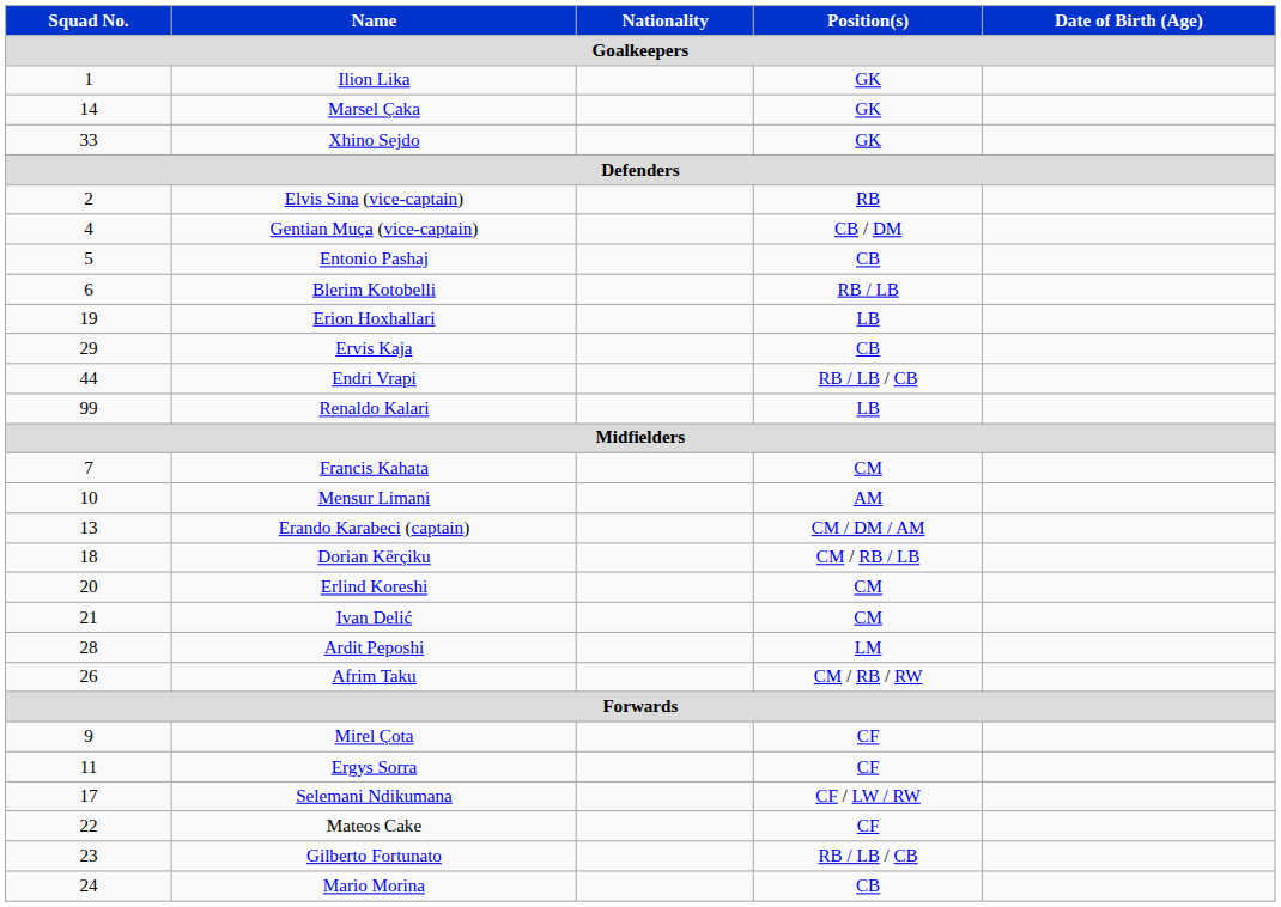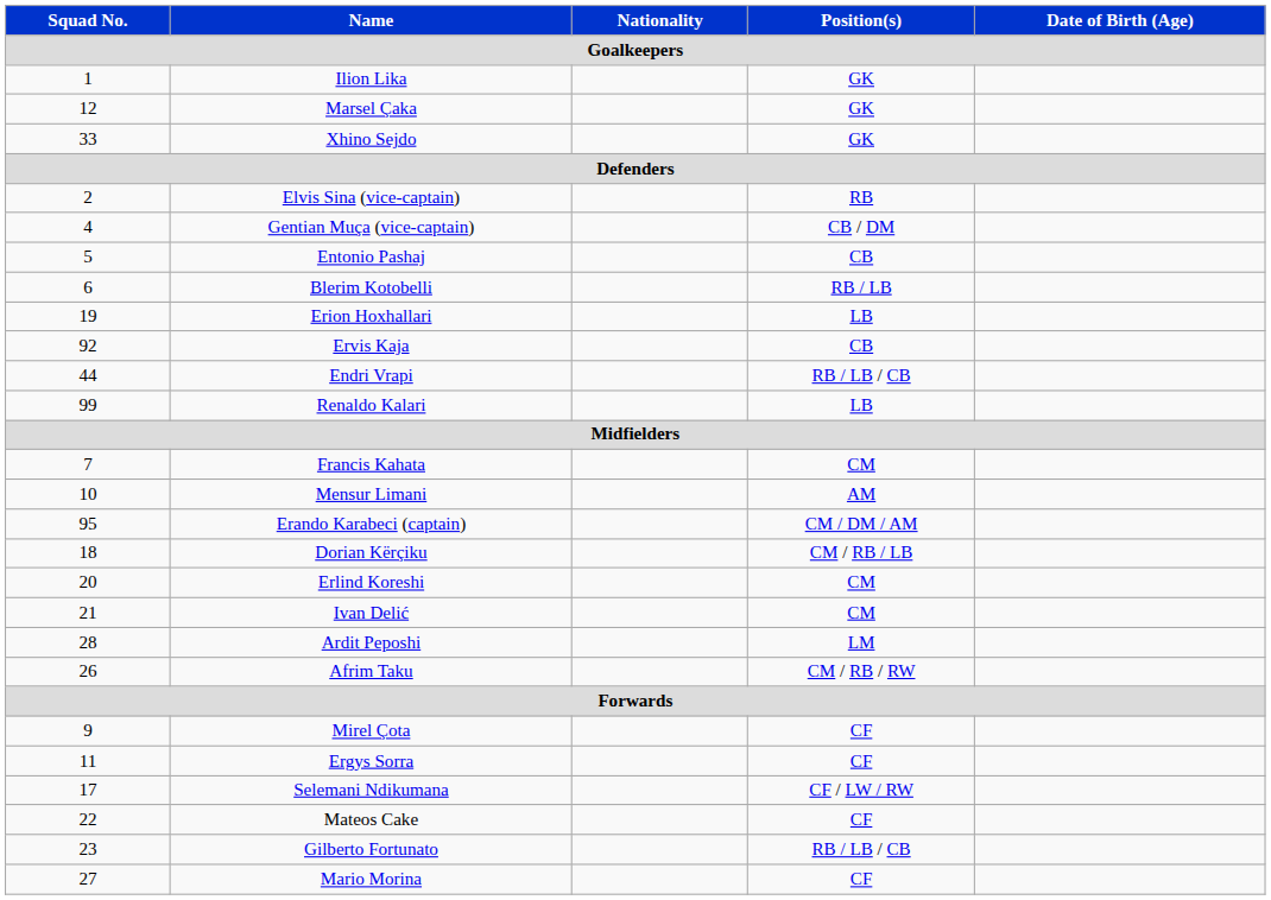 <table class="wikitable" style="text-align:center; font-size:90%; width:80%;">
 <tr>
 <th style="background:#03c; color:white; text-align:center;">Squad No.</th>
 <th style="background:#03c; color:white; text-align:center;">Name</th>
 <th style="background:#03c; color:white; text-align:center;">Nationality</th>
 <th style="background:#03c; color:white; text-align:center;">Position(s)</th>
 <th style="background:#03c; color:white; text-align:center;">Date of Birth (Age)</th>
 </tr>
 <tr>
 <th colspan="5" style="background:#dcdcdc; text-align:center">Goalkeepers</th>
 </tr>
 <tr>
 <td>1</td>
 <td><a href='#'>Ilion Lika</a></td>
 <td></td>
 <td><a href='#'>GK</a></td>
 <td></td>
 </tr>
 <tr>
-<td>14</td>
+<td>12</td>
 <td><a href='#'>Marsel Çaka</a></td>
 <td></td>
 <td><a href='#'>GK</a></td>
 <td></td>
 </tr>
 <tr>
 <td>33</td>
 <td><a href='#'>Xhino Sejdo</a></td>
 <td></td>
 <td><a href='#'>GK</a></td>
 <td></td>
 </tr>
 <tr>
 <th colspan="9" style="background:#dcdcdc; text-align:center">Defenders</th>
 </tr>
 <tr>
 <td>2</td>
 <td><a href='#'>Elvis Sina</a> (<a href='#'>vice-captain</a>)</td>
 <td></td>
 <td><a href='#'>RB</a></td>
 <td></td>
 </tr>
 <tr>
 <td>4</td>
 <td><a href='#'>Gentian Muça</a> (<a href='#'>vice-captain</a>)</td>
 <td></td>
 <td><a href='#'>CB</a> / <a href='#'>DM</a></td>
 <td></td>
 </tr>
 <tr>
 <td>5</td>
 <td><a href='#'>Entonio Pashaj</a></td>
 <td></td>
 <td><a href='#'>CB</a></td>
 <td></td>
 </tr>
 <tr>
 <td>6</td>
 <td><a href='#'>Blerim Kotobelli</a></td>
 <td></td>
 <td><a href='#'>RB / LB</a></td>
 <td></td>
 </tr>
 <tr>
 <td>19</td>
 <td><a href='#'>Erion Hoxhallari</a></td>
 <td></td>
 <td><a href='#'>LB</a></td>
 <td></td>
 </tr>
 <tr>
-<td>29</td>
+<td>92</td>
 <td><a href='#'>Ervis Kaja</a></td>
 <td></td>
 <td><a href='#'>CB</a></td>
 <td></td>
 </tr>
 <tr>
 <td>44</td>
 <td><a href='#'>Endri Vrapi</a></td>
 <td></td>
 <td><a href='#'>RB / LB</a> / <a href='#'>CB</a></td>
 <td></td>
 </tr>
 <tr>
 <td>99</td>
 <td><a href='#'>Renaldo Kalari</a></td>
 <td></td>
 <td><a href='#'>LB</a></td>
 <td></td>
 </tr>
 <tr>
 <th colspan="5" style="background:#dcdcdc; text-align:center">Midfielders</th>
 </tr>
 <tr>
 <td>7</td>
 <td><a href='#'>Francis Kahata</a></td>
 <td></td>
 <td><a href='#'>CM</a></td>
 <td></td>
 </tr>
 <tr>
 <td>10</td>
 <td><a href='#'>Mensur Limani</a></td>
 <td></td>
 <td><a href='#'>AM</a></td>
 <td></td>
 </tr>
 <tr>
-<td>13</td>
+<td>95</td>
 <td><a href='#'>Erando Karabeci</a> (<a href='#'>captain</a>)</td>
 <td></td>
 <td><a href='#'>CM / DM / AM</a></td>
 <td></td>
 </tr>
 <tr>
 <td>18</td>
 <td><a href='#'>Dorian Kërçiku</a></td>
 <td></td>
 <td><a href='#'>CM</a> / <a href='#'>RB / LB</a></td>
 <td></td>
 </tr>
 <tr>
 <td>20</td>
 <td><a href='#'>Erlind Koreshi</a></td>
 <td></td>
 <td><a href='#'>CM</a></td>
 <td></td>
 </tr>
 <tr>
 <td>21</td>
 <td><a href='#'>Ivan Delić</a></td>
 <td></td>
 <td><a href='#'>CM</a></td>
 <td></td>
 </tr>
 <tr>
 <td>28</td>
 <td><a href='#'>Ardit Peposhi</a></td>
 <td></td>
 <td><a href='#'>LM</a></td>
 <td></td>
 </tr>
 <tr>
 <td>26</td>
 <td><a href='#'>Afrim Taku</a></td>
 <td></td>
 <td><a href='#'>CM</a> / <a href='#'>RB</a> / <a href='#'>RW</a></td>
 <td></td>
 </tr>
 <tr>
 <th colspan="5" style="background:#dcdcdc; text-align:center">Forwards</th>
 </tr>
 <tr>
 <td>9</td>
 <td><a href='#'>Mirel Çota</a></td>
 <td></td>
 <td><a href='#'>CF</a></td>
 <td></td>
 </tr>
 <tr>
 <td>11</td>
 <td><a href='#'>Ergys Sorra</a></td>
 <td></td>
 <td><a href='#'>CF</a></td>
 <td></td>
 </tr>
 <tr>
 <td>17</td>
 <td><a href='#'>Selemani Ndikumana</a></td>
 <td></td>
 <td><a href='#'>CF</a> / <a href='#'>LW / RW</a></td>
 <td></td>
 </tr>
 <tr>
 <td>22</td>
 <td>Mateos Cake</td>
 <td></td>
 <td><a href='#'>CF</a></td>
 <td></td>
 </tr>
 <tr>
 <td>23</td>
 <td><a href='#'>Gilberto Fortunato</a></td>
 <td></td>
 <td><a href='#'>RB / LB</a> / <a href='#'>CB</a></td>
 <td></td>
 </tr>
 <tr>
-<td>24</td>
+<td>27</td>
 <td><a href='#'>Mario Morina</a></td>
 <td></td>
-<td><a href='#'>CB</a></td>
+<td><a href='#'>CF</a></td>
 <td></td>
 </tr>
 </table>
